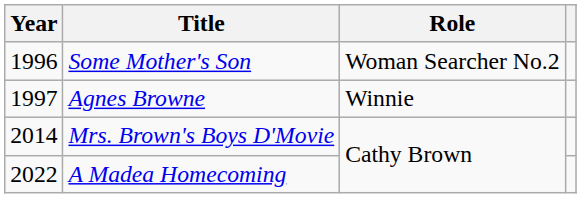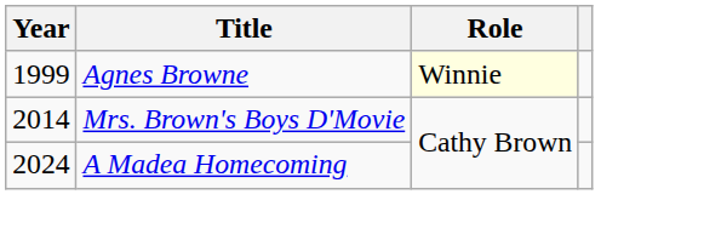 <table class="wikitable sortable">
 <tr>
 <th>Year</th>
 <th>Title</th>
 <th>Role</th>
 <th class="unsortable"></th>
 </tr>
 <tr>
-<td>1996</td>
-<td><em><a href='#'>Some Mother's Son</a></em></td>
-<td>Woman Searcher No.2</td>
-<td align="center"></td>
-</tr>
-<tr>
-<td>1997</td>
+<td>1999</td>
 <td><em><a href='#'>Agnes Browne</a></em></td>
-<td>Winnie</td>
+<td style="background: lightyellow;">Winnie</td>
 <td align="center"></td>
 </tr>
 <tr>
 <td>2014</td>
 <td><em><a href='#'>Mrs. Brown's Boys D'Movie</a></em></td>
 <td rowspan="2">Cathy Brown</td>
 <td align="center"></td>
 </tr>
 <tr>
-<td>2022</td>
+<td>2024</td>
 <td><em><a href='#'>A Madea Homecoming</a></em></td>
 <td align="center"></td>
 </tr>
 </table>
